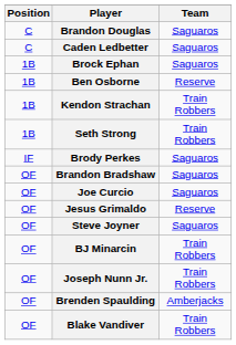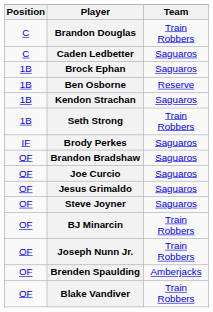 <table class="wikitable sortable plainrowheaders" style="text-align:center;">
 <tr>
 </tr>
 <tr>
 <th scope="col">Position</th>
 <th scope="col" style="width:150px;">Player</th>
 <th scope="col" style="width:100px;">Team</th>
 </tr>
 <tr>
 <td><a href='#'>C</a></td>
 <th scope="row" style="text-align:center">Brandon Douglas</th>
-<td><a href='#'>Saguaros</a></td>
+<td><a href='#'>Train Robbers</a></td>
 </tr>
 <tr>
 <td><a href='#'>C</a></td>
 <th scope="row" style="text-align:center">Caden Ledbetter</th>
 <td><a href='#'>Saguaros</a></td>
 </tr>
 <tr>
 <td><a href='#'>1B</a></td>
 <th scope="row" style="text-align:center">Brock Ephan</th>
 <td><a href='#'>Saguaros</a></td>
 </tr>
 <tr>
 <td><a href='#'>1B</a></td>
 <th scope="row" style="text-align:center">Ben Osborne</th>
 <td><a href='#'>Reserve</a></td>
 </tr>
 <tr>
 <td><a href='#'>1B</a></td>
 <th scope="row" style="text-align:center">Kendon Strachan</th>
-<td><a href='#'>Train Robbers</a></td>
+<td><a href='#'>Saguaros</a></td>
 </tr>
 <tr>
 <td><a href='#'>1B</a></td>
 <th scope="row" style="text-align:center">Seth Strong</th>
 <td><a href='#'>Train Robbers</a></td>
 </tr>
 <tr>
 <td><a href='#'>IF</a></td>
 <th scope="row" style="text-align:center">Brody Perkes</th>
 <td><a href='#'>Saguaros</a></td>
 </tr>
 <tr>
 <td><a href='#'>OF</a></td>
 <th scope="row" style="text-align:center">Brandon Bradshaw</th>
 <td><a href='#'>Saguaros</a></td>
 </tr>
 <tr>
 <td><a href='#'>OF</a></td>
 <th scope="row" style="text-align:center">Joe Curcio</th>
 <td><a href='#'>Saguaros</a></td>
 </tr>
 <tr>
 <td><a href='#'>OF</a></td>
 <th scope="row" style="text-align:center">Jesus Grimaldo</th>
-<td><a href='#'>Reserve</a></td>
+<td><a href='#'>Saguaros</a></td>
 </tr>
 <tr>
 <td><a href='#'>OF</a></td>
 <th scope="row" style="text-align:center">Steve Joyner</th>
 <td><a href='#'>Saguaros</a></td>
 </tr>
 <tr>
 <td><a href='#'>OF</a></td>
 <th scope="row" style="text-align:center">BJ Minarcin</th>
 <td><a href='#'>Train Robbers</a></td>
 </tr>
 <tr>
 <td><a href='#'>OF</a></td>
 <th scope="row" style="text-align:center">Joseph Nunn Jr.</th>
 <td><a href='#'>Train Robbers</a></td>
 </tr>
 <tr>
 <td><a href='#'>OF</a></td>
 <th scope="row" style="text-align:center">Brenden Spaulding</th>
 <td><a href='#'>Amberjacks</a></td>
 </tr>
 <tr>
 <td><a href='#'>OF</a></td>
 <th scope="row" style="text-align:center">Blake Vandiver</th>
 <td><a href='#'>Train Robbers</a></td>
 </tr>
 </table>
